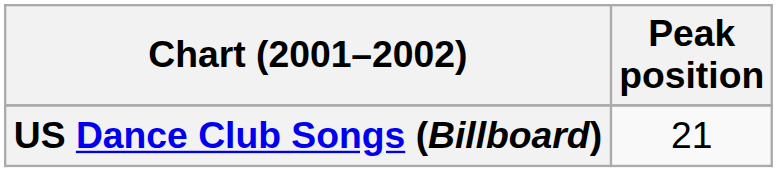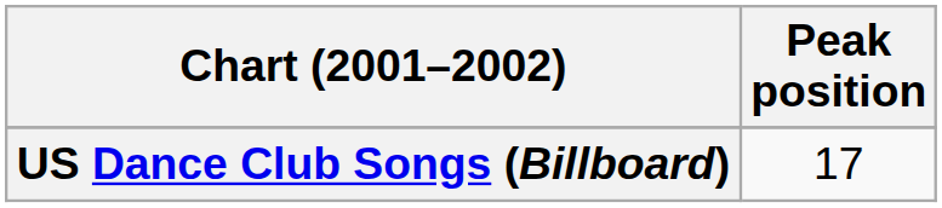 <table class="wikitable sortable plainrowheaders" style="text-align:center">
 <tr>
 <th scope="col">Chart (2001–2002)</th>
 <th scope="col">Peak<br>position</th>
 </tr>
 <tr>
 </tr>
 <tr>
 <th scope="row">US <a href='#'>Dance Club Songs</a> (<em>Billboard</em>)</th>
-<td>21</td>
+<td>17</td>
 </tr>
 </table>
